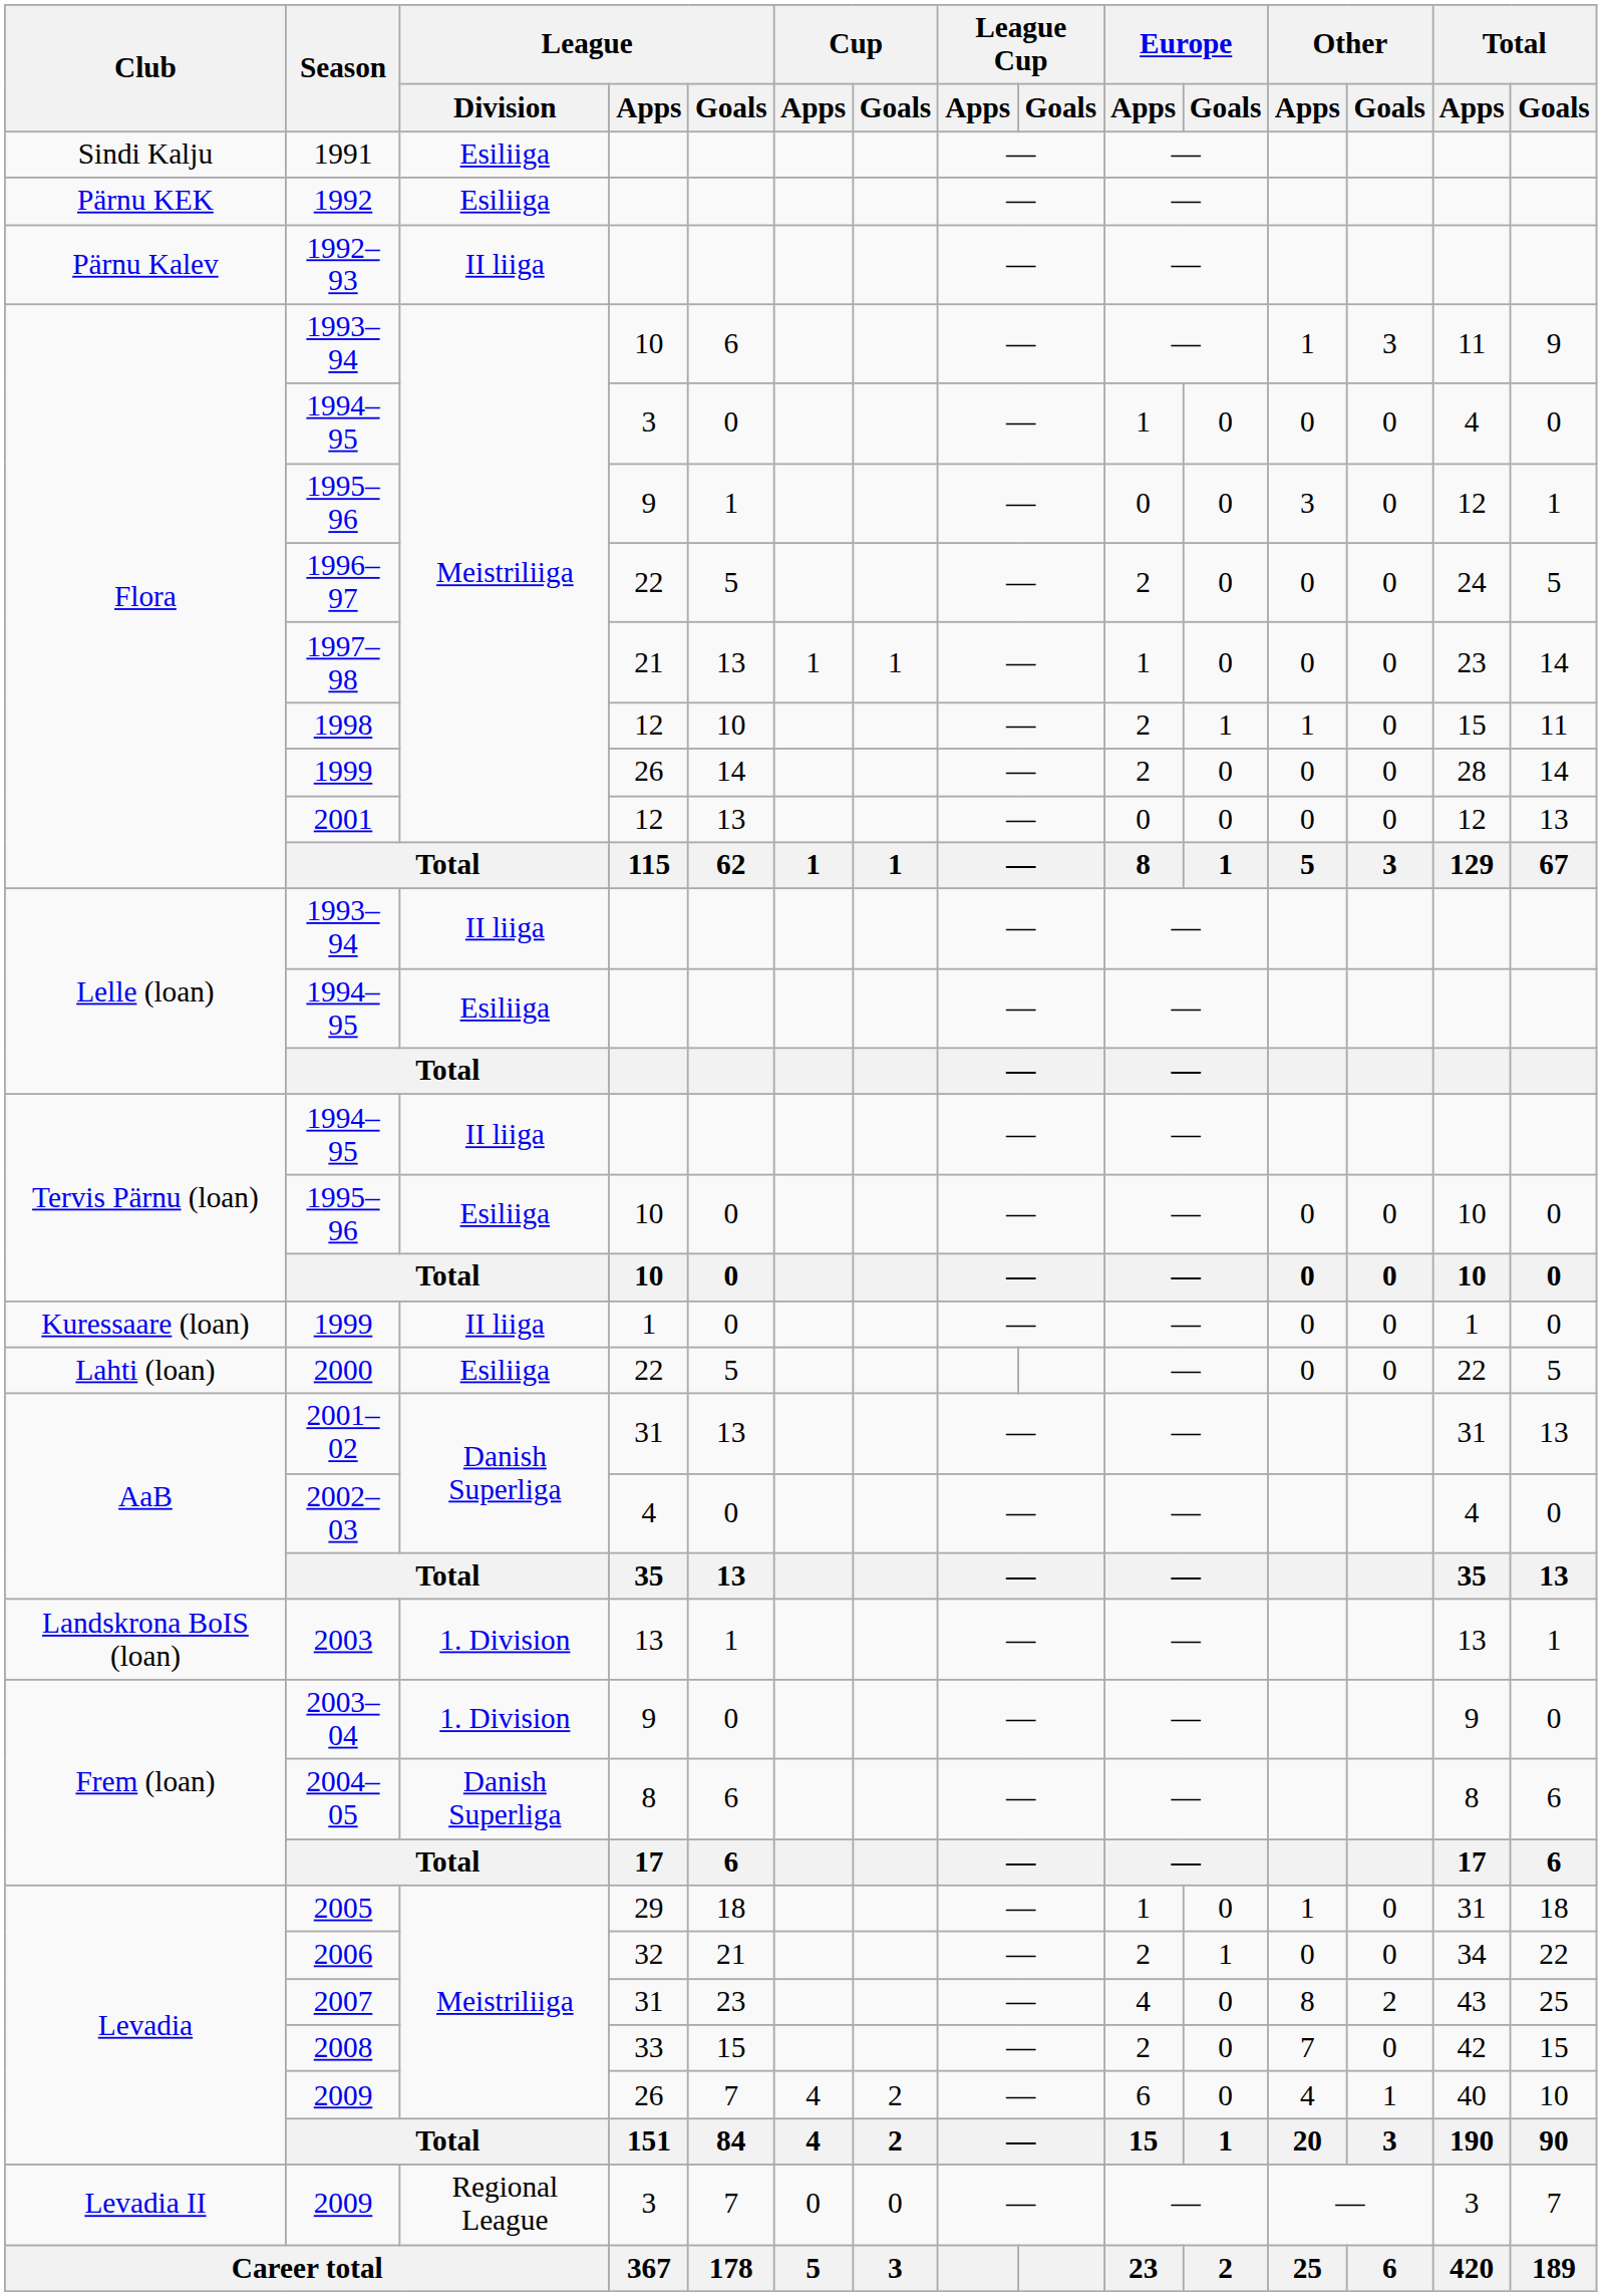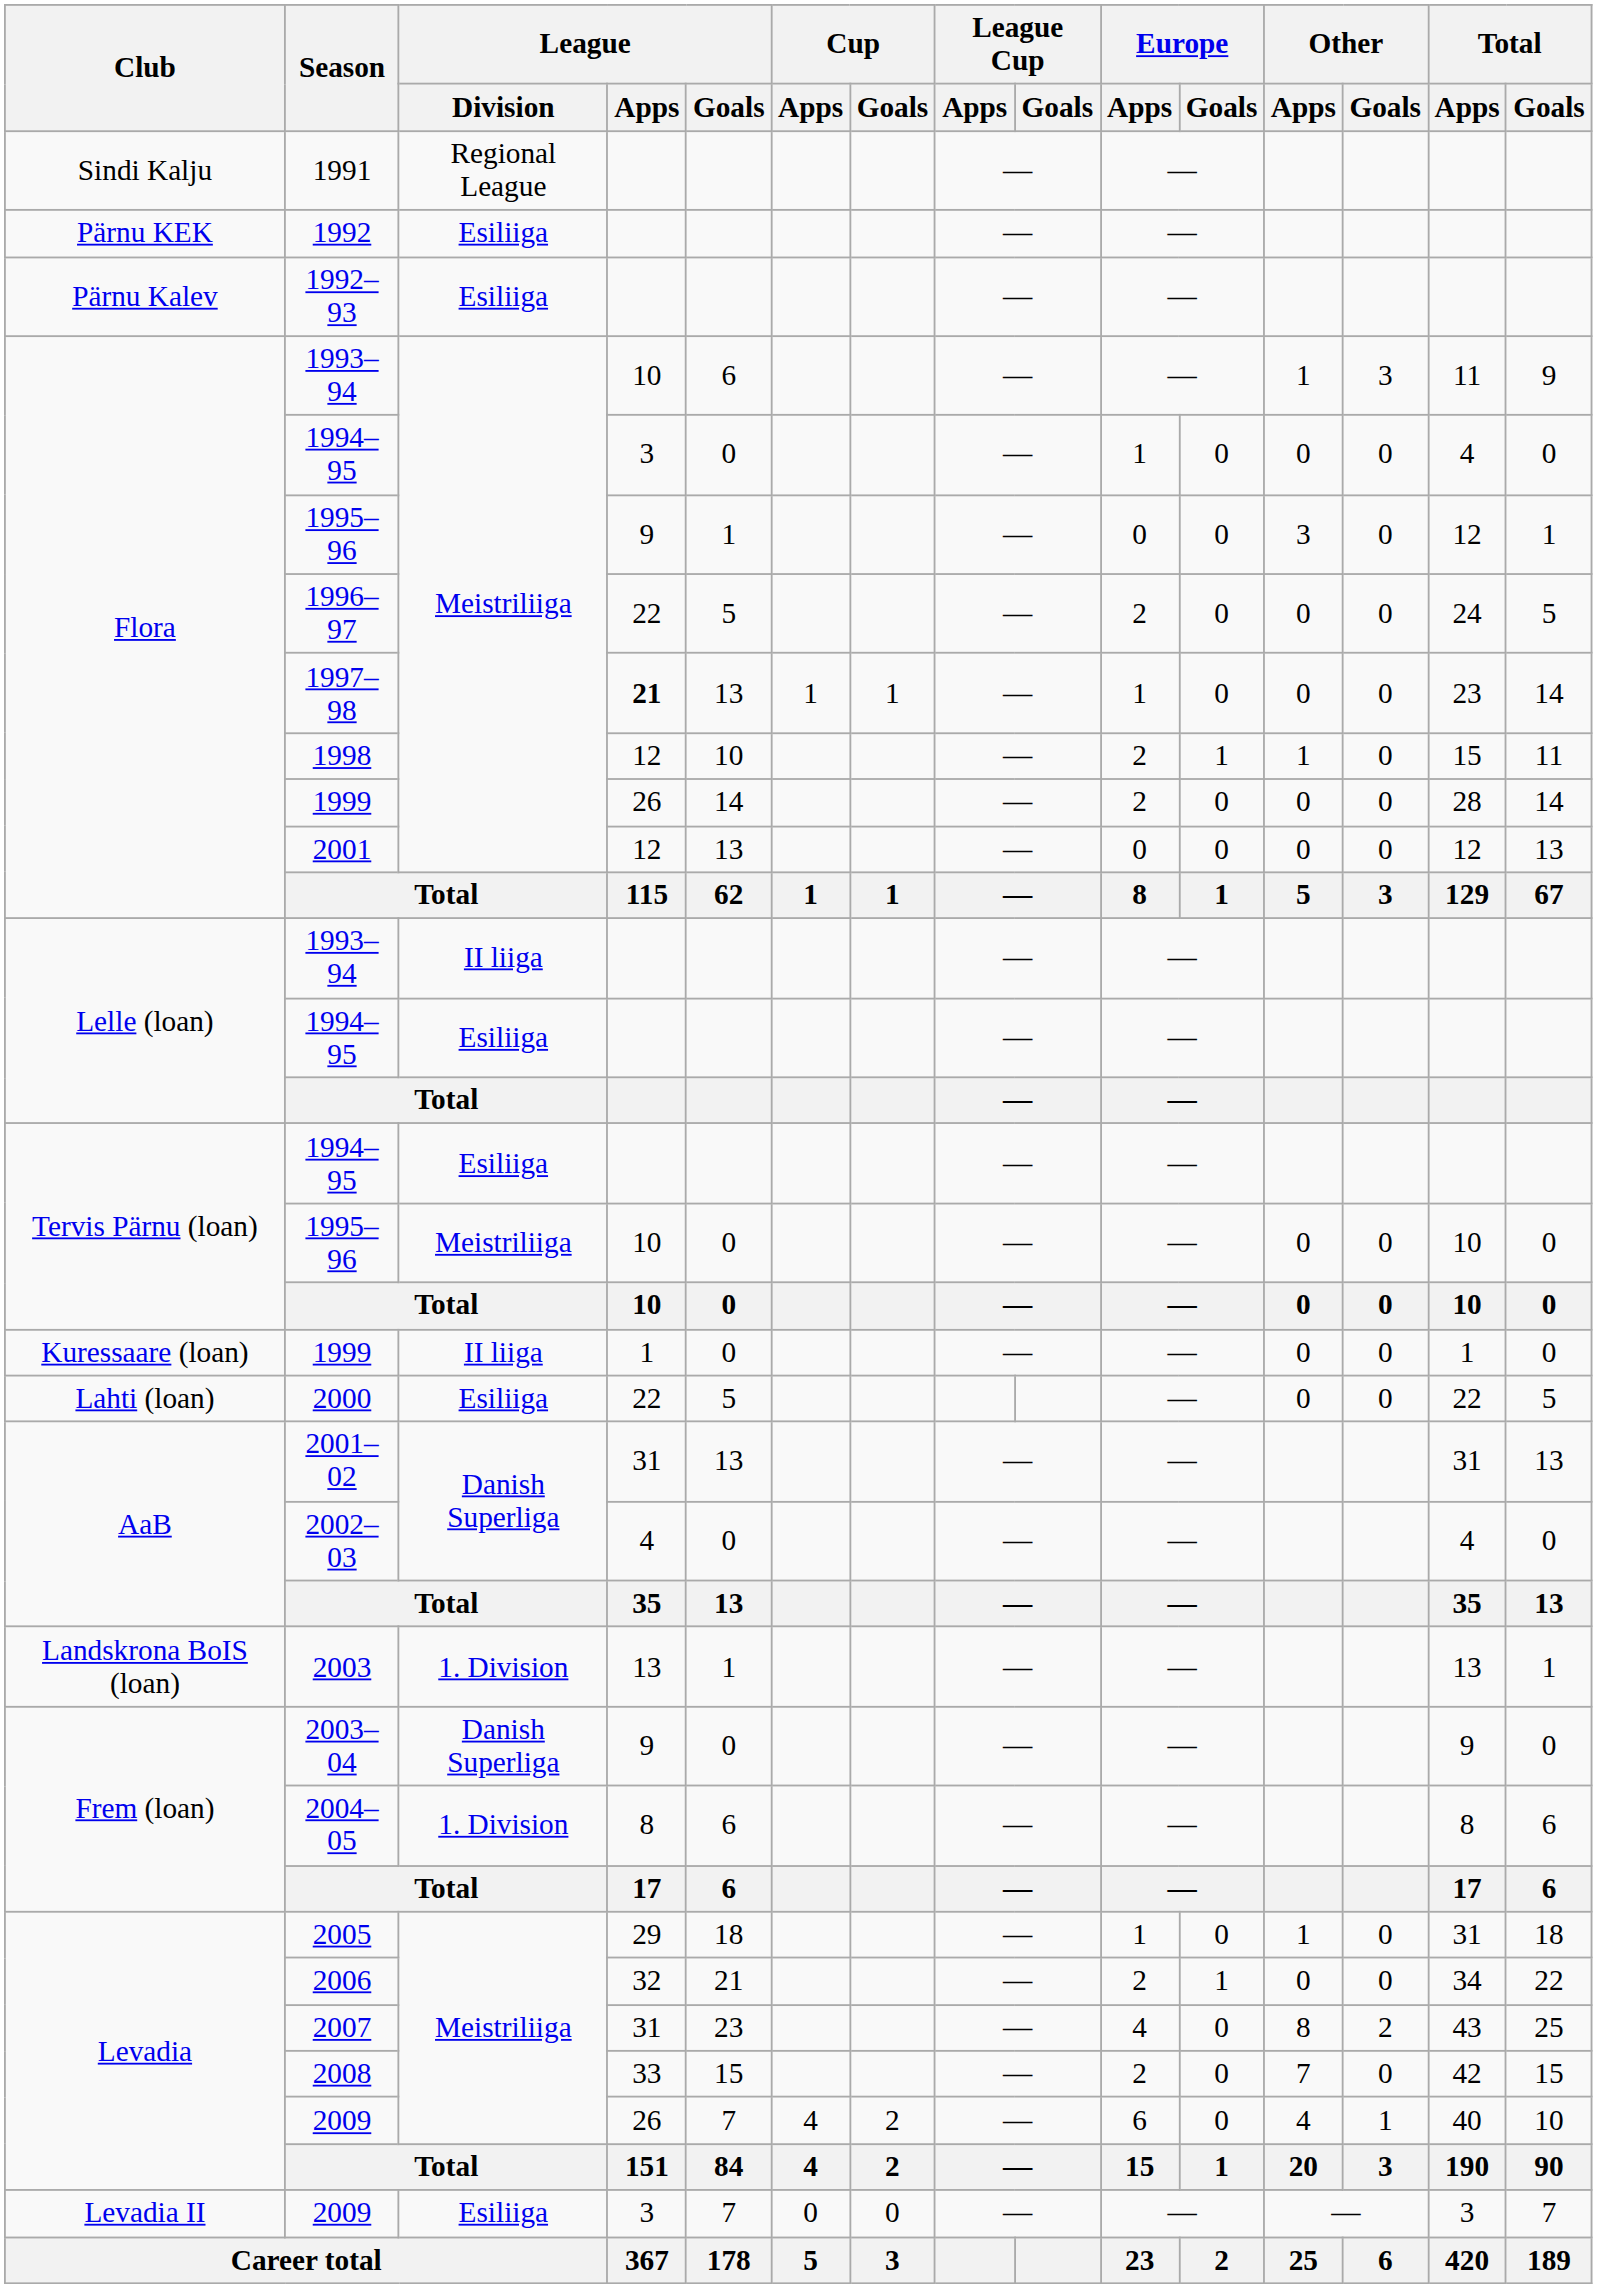 <table class="wikitable" style="text-align:center">
 <tr>
 <th rowspan="2">Club</th>
 <th rowspan="2">Season</th>
 <th colspan="3">League</th>
 <th colspan=2>Cup</th>
 <th colspan=2>League Cup</th>
 <th colspan=2><a href='#'>Europe</a></th>
 <th colspan=2>Other</th>
 <th colspan=2>Total</th>
 </tr>
 <tr>
 <th>Division</th>
 <th>Apps</th>
 <th>Goals</th>
 <th>Apps</th>
 <th>Goals</th>
 <th>Apps</th>
 <th>Goals</th>
 <th>Apps</th>
 <th>Goals</th>
 <th>Apps</th>
 <th>Goals</th>
 <th>Apps</th>
 <th>Goals</th>
 </tr>
 <tr>
 <td>Sindi Kalju</td>
 <td>1991</td>
-<td><a href='#'>Esiliiga</a></td>
+<td>Regional League</td>
 <td></td>
 <td></td>
 <td></td>
 <td></td>
 <td colspan=2>—</td>
 <td colspan=2>—</td>
 <td></td>
 <td></td>
 <td></td>
 <td></td>
 </tr>
 <tr>
 <td><a href='#'>Pärnu KEK</a></td>
 <td><a href='#'>1992</a></td>
 <td><a href='#'>Esiliiga</a></td>
 <td></td>
 <td></td>
 <td></td>
 <td></td>
 <td colspan=2>—</td>
 <td colspan=2>—</td>
 <td></td>
 <td></td>
 <td></td>
 <td></td>
 </tr>
 <tr>
 <td><a href='#'>Pärnu Kalev</a></td>
 <td><a href='#'>1992–93</a></td>
-<td><a href='#'>II liiga</a></td>
+<td><a href='#'>Esiliiga</a></td>
 <td></td>
 <td></td>
 <td></td>
 <td></td>
 <td colspan=2>—</td>
 <td colspan=2>—</td>
 <td></td>
 <td></td>
 <td></td>
 <td></td>
 </tr>
 <tr>
 <td rowspan="9"><a href='#'>Flora</a></td>
 <td><a href='#'>1993–94</a></td>
 <td rowspan="8"><a href='#'>Meistriliiga</a></td>
 <td>10</td>
 <td>6</td>
 <td></td>
 <td></td>
 <td colspan=2>—</td>
 <td colspan=2>—</td>
 <td>1</td>
 <td>3</td>
 <td>11</td>
 <td>9</td>
 </tr>
 <tr>
 <td><a href='#'>1994–95</a></td>
 <td>3</td>
 <td>0</td>
 <td></td>
 <td></td>
 <td colspan=2>—</td>
 <td>1</td>
 <td>0</td>
 <td>0</td>
 <td>0</td>
 <td>4</td>
 <td>0</td>
 </tr>
 <tr>
 <td><a href='#'>1995–96</a></td>
 <td>9</td>
 <td>1</td>
 <td></td>
 <td></td>
 <td colspan=2>—</td>
 <td>0</td>
 <td>0</td>
 <td>3</td>
 <td>0</td>
 <td>12</td>
 <td>1</td>
 </tr>
 <tr>
 <td><a href='#'>1996–97</a></td>
 <td>22</td>
 <td>5</td>
 <td></td>
 <td></td>
 <td colspan=2>—</td>
 <td>2</td>
 <td>0</td>
 <td>0</td>
 <td>0</td>
 <td>24</td>
 <td>5</td>
 </tr>
 <tr>
 <td><a href='#'>1997–98</a></td>
-<td>21</td>
+<td><strong>21</strong></td>
 <td>13</td>
 <td>1</td>
 <td>1</td>
 <td colspan=2>—</td>
 <td>1</td>
 <td>0</td>
 <td>0</td>
 <td>0</td>
 <td>23</td>
 <td>14</td>
 </tr>
 <tr>
 <td><a href='#'>1998</a></td>
 <td>12</td>
 <td>10</td>
 <td></td>
 <td></td>
 <td colspan=2>—</td>
 <td>2</td>
 <td>1</td>
 <td>1</td>
 <td>0</td>
 <td>15</td>
 <td>11</td>
 </tr>
 <tr>
 <td><a href='#'>1999</a></td>
 <td>26</td>
 <td>14</td>
 <td></td>
 <td></td>
 <td colspan=2>—</td>
 <td>2</td>
 <td>0</td>
 <td>0</td>
 <td>0</td>
 <td>28</td>
 <td>14</td>
 </tr>
 <tr>
 <td><a href='#'>2001</a></td>
 <td>12</td>
 <td>13</td>
 <td></td>
 <td></td>
 <td colspan=2>—</td>
 <td>0</td>
 <td>0</td>
 <td>0</td>
 <td>0</td>
 <td>12</td>
 <td>13</td>
 </tr>
 <tr>
 <th colspan=2>Total</th>
 <th>115</th>
 <th>62</th>
 <th>1</th>
 <th>1</th>
 <th colspan=2>—</th>
 <th>8</th>
 <th>1</th>
 <th>5</th>
 <th>3</th>
 <th>129</th>
 <th>67</th>
 </tr>
 <tr>
 <td rowspan="3"><a href='#'>Lelle</a> (loan)</td>
 <td><a href='#'>1993–94</a></td>
 <td><a href='#'>II liiga</a></td>
 <td></td>
 <td></td>
 <td></td>
 <td></td>
 <td colspan=2>—</td>
 <td colspan=2>—</td>
 <td></td>
 <td></td>
 <td></td>
 <td></td>
 </tr>
 <tr>
 <td><a href='#'>1994–95</a></td>
 <td><a href='#'>Esiliiga</a></td>
 <td></td>
 <td></td>
 <td></td>
 <td></td>
 <td colspan=2>—</td>
 <td colspan=2>—</td>
 <td></td>
 <td></td>
 <td></td>
 <td></td>
 </tr>
 <tr>
 <th colspan=2>Total</th>
 <th></th>
 <th></th>
 <th></th>
 <th></th>
 <th colspan=2>—</th>
 <th colspan=2>—</th>
 <th></th>
 <th></th>
 <th></th>
 <th></th>
 </tr>
 <tr>
 <td rowspan="3"><a href='#'>Tervis Pärnu</a> (loan)</td>
 <td><a href='#'>1994–95</a></td>
-<td><a href='#'>II liiga</a></td>
+<td><a href='#'>Esiliiga</a></td>
 <td></td>
 <td></td>
 <td></td>
 <td></td>
 <td colspan=2>—</td>
 <td colspan=2>—</td>
 <td></td>
 <td></td>
 <td></td>
 <td></td>
 </tr>
 <tr>
 <td><a href='#'>1995–96</a></td>
-<td><a href='#'>Esiliiga</a></td>
+<td><a href='#'>Meistriliiga</a></td>
 <td>10</td>
 <td>0</td>
 <td></td>
 <td></td>
 <td colspan=2>—</td>
 <td colspan=2>—</td>
 <td>0</td>
 <td>0</td>
 <td>10</td>
 <td>0</td>
 </tr>
 <tr>
 <th colspan=2>Total</th>
 <th>10</th>
 <th>0</th>
 <th></th>
 <th></th>
 <th colspan=2>—</th>
 <th colspan=2>—</th>
 <th>0</th>
 <th>0</th>
 <th>10</th>
 <th>0</th>
 </tr>
 <tr>
 <td><a href='#'>Kuressaare</a> (loan)</td>
 <td><a href='#'>1999</a></td>
 <td><a href='#'>II liiga</a></td>
 <td>1</td>
 <td>0</td>
 <td></td>
 <td></td>
 <td colspan=2>—</td>
 <td colspan=2>—</td>
 <td>0</td>
 <td>0</td>
 <td>1</td>
 <td>0</td>
 </tr>
 <tr>
 <td><a href='#'>Lahti</a> (loan)</td>
 <td><a href='#'>2000</a></td>
 <td><a href='#'>Esiliiga</a></td>
 <td>22</td>
 <td>5</td>
 <td></td>
 <td></td>
 <td></td>
 <td></td>
 <td colspan=2>—</td>
 <td>0</td>
 <td>0</td>
 <td>22</td>
 <td>5</td>
 </tr>
 <tr>
 <td rowspan="3"><a href='#'>AaB</a></td>
 <td><a href='#'>2001–02</a></td>
 <td rowspan="2"><a href='#'>Danish Superliga</a></td>
 <td>31</td>
 <td>13</td>
 <td></td>
 <td></td>
 <td colspan=2>—</td>
 <td colspan=2>—</td>
 <td></td>
 <td></td>
 <td>31</td>
 <td>13</td>
 </tr>
 <tr>
 <td><a href='#'>2002–03</a></td>
 <td>4</td>
 <td>0</td>
 <td></td>
 <td></td>
 <td colspan=2>—</td>
 <td colspan=2>—</td>
 <td></td>
 <td></td>
 <td>4</td>
 <td>0</td>
 </tr>
 <tr>
 <th colspan=2>Total</th>
 <th>35</th>
 <th>13</th>
 <th></th>
 <th></th>
 <th colspan=2>—</th>
 <th colspan=2>—</th>
 <th></th>
 <th></th>
 <th>35</th>
 <th>13</th>
 </tr>
 <tr>
 <td><a href='#'>Landskrona BoIS</a> (loan)</td>
 <td><a href='#'>2003</a></td>
 <td><a href='#'>1. Division</a></td>
 <td>13</td>
 <td>1</td>
 <td></td>
 <td></td>
 <td colspan=2>—</td>
 <td colspan=2>—</td>
 <td></td>
 <td></td>
 <td>13</td>
 <td>1</td>
 </tr>
 <tr>
 <td rowspan="3"><a href='#'>Frem</a> (loan)</td>
 <td><a href='#'>2003–04</a></td>
-<td><a href='#'>1. Division</a></td>
+<td><a href='#'>Danish Superliga</a></td>
 <td>9</td>
 <td>0</td>
 <td></td>
 <td></td>
 <td colspan=2>—</td>
 <td colspan=2>—</td>
 <td></td>
 <td></td>
 <td>9</td>
 <td>0</td>
 </tr>
 <tr>
 <td><a href='#'>2004–05</a></td>
-<td><a href='#'>Danish Superliga</a></td>
+<td><a href='#'>1. Division</a></td>
 <td>8</td>
 <td>6</td>
 <td></td>
 <td></td>
 <td colspan=2>—</td>
 <td colspan=2>—</td>
 <td></td>
 <td></td>
 <td>8</td>
 <td>6</td>
 </tr>
 <tr>
 <th colspan=2>Total</th>
 <th>17</th>
 <th>6</th>
 <th></th>
 <th></th>
 <th colspan=2>—</th>
 <th colspan=2>—</th>
 <th></th>
 <th></th>
 <th>17</th>
 <th>6</th>
 </tr>
 <tr>
 <td rowspan="6"><a href='#'>Levadia</a></td>
 <td><a href='#'>2005</a></td>
 <td rowspan="5"><a href='#'>Meistriliiga</a></td>
 <td>29</td>
 <td>18</td>
 <td></td>
 <td></td>
 <td colspan=2>—</td>
 <td>1</td>
 <td>0</td>
 <td>1</td>
 <td>0</td>
 <td>31</td>
 <td>18</td>
 </tr>
 <tr>
 <td><a href='#'>2006</a></td>
 <td>32</td>
 <td>21</td>
 <td></td>
 <td></td>
 <td colspan=2>—</td>
 <td>2</td>
 <td>1</td>
 <td>0</td>
 <td>0</td>
 <td>34</td>
 <td>22</td>
 </tr>
 <tr>
 <td><a href='#'>2007</a></td>
 <td>31</td>
 <td>23</td>
 <td></td>
 <td></td>
 <td colspan=2>—</td>
 <td>4</td>
 <td>0</td>
 <td>8</td>
 <td>2</td>
 <td>43</td>
 <td>25</td>
 </tr>
 <tr>
 <td><a href='#'>2008</a></td>
 <td>33</td>
 <td>15</td>
 <td></td>
 <td></td>
 <td colspan=2>—</td>
 <td>2</td>
 <td>0</td>
 <td>7</td>
 <td>0</td>
 <td>42</td>
 <td>15</td>
 </tr>
 <tr>
 <td><a href='#'>2009</a></td>
 <td>26</td>
 <td>7</td>
 <td>4</td>
 <td>2</td>
 <td colspan=2>—</td>
 <td>6</td>
 <td>0</td>
 <td>4</td>
 <td>1</td>
 <td>40</td>
 <td>10</td>
 </tr>
 <tr>
 <th colspan=2>Total</th>
 <th>151</th>
 <th>84</th>
 <th>4</th>
 <th>2</th>
 <th colspan=2>—</th>
 <th>15</th>
 <th>1</th>
 <th>20</th>
 <th>3</th>
 <th>190</th>
 <th>90</th>
 </tr>
 <tr>
 <td><a href='#'>Levadia II</a></td>
 <td><a href='#'>2009</a></td>
-<td>Regional League</td>
+<td><a href='#'>Esiliiga</a></td>
 <td>3</td>
 <td>7</td>
 <td>0</td>
 <td>0</td>
 <td colspan=2>—</td>
 <td colspan=2>—</td>
 <td colspan=2>—</td>
 <td>3</td>
 <td>7</td>
 </tr>
 <tr>
 <th colspan="3">Career total</th>
 <th>367</th>
 <th>178</th>
 <th>5</th>
 <th>3</th>
 <th></th>
 <th></th>
 <th>23</th>
 <th>2</th>
 <th>25</th>
 <th>6</th>
 <th>420</th>
 <th>189</th>
 </tr>
 </table>
